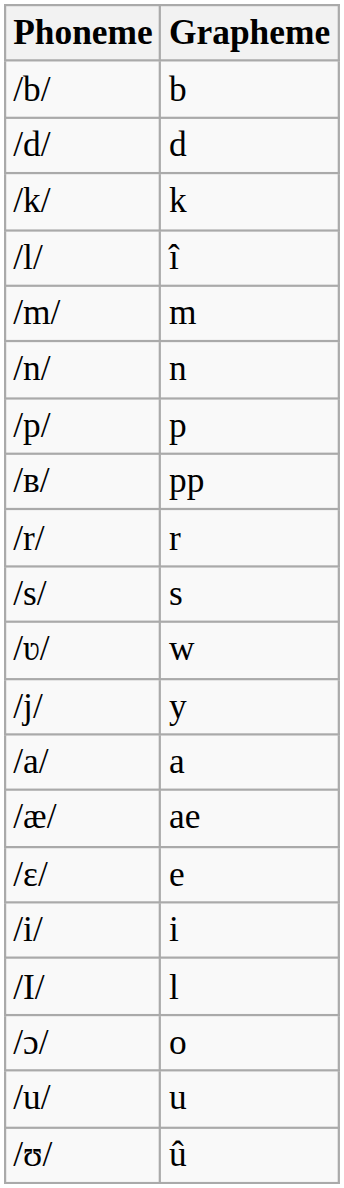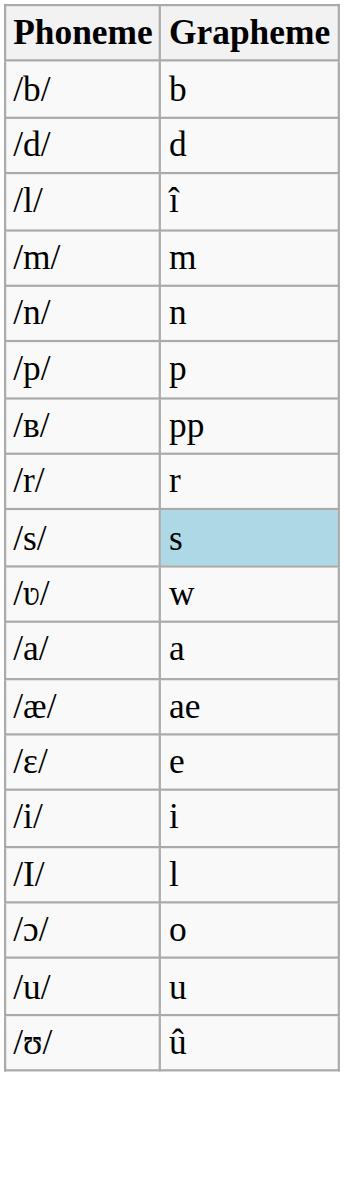 <table class="wikitable">
 <tr>
 <th>Phoneme</th>
 <th>Grapheme</th>
 </tr>
 <tr>
 <td>/b/</td>
 <td>b</td>
 </tr>
 <tr>
 <td>/d/</td>
 <td>d</td>
-</tr>
-<tr>
-<td>/k/</td>
-<td>k</td>
 </tr>
 <tr>
 <td>/l/</td>
 <td>î</td>
 </tr>
 <tr>
 <td>/m/</td>
 <td>m</td>
 </tr>
 <tr>
 <td>/n/</td>
 <td>n</td>
 </tr>
 <tr>
 <td>/p/</td>
 <td>p</td>
 </tr>
 <tr>
 <td>/ʙ/</td>
 <td>pp</td>
 </tr>
 <tr>
 <td>/r/</td>
 <td>r</td>
 </tr>
 <tr>
 <td>/s/</td>
-<td>s</td>
+<td style="background: lightblue;">s</td>
 </tr>
 <tr>
 <td>/ʋ/</td>
 <td>w</td>
-</tr>
-<tr>
-<td>/j/</td>
-<td>y</td>
 </tr>
 <tr>
 <td>/a/</td>
 <td>a</td>
 </tr>
 <tr>
 <td>/æ/</td>
 <td>ae</td>
 </tr>
 <tr>
 <td>/ɛ/</td>
 <td>e</td>
 </tr>
 <tr>
 <td>/i/</td>
 <td>i</td>
 </tr>
 <tr>
 <td>/I/</td>
 <td>l</td>
 </tr>
 <tr>
 <td>/ɔ/</td>
 <td>o</td>
 </tr>
 <tr>
 <td>/u/</td>
 <td>u</td>
 </tr>
 <tr>
 <td>/ʊ/</td>
 <td>û</td>
 </tr>
 </table>
